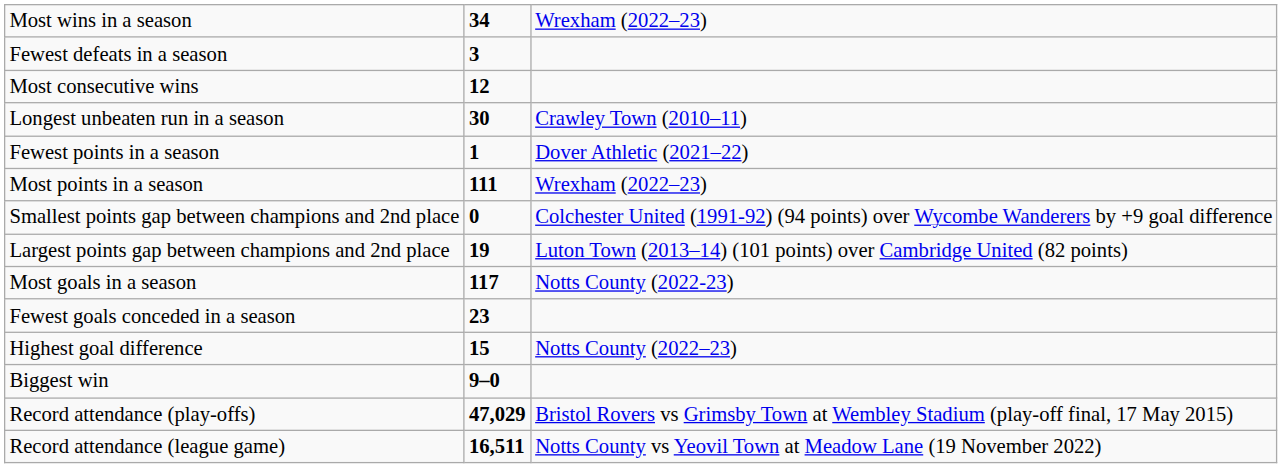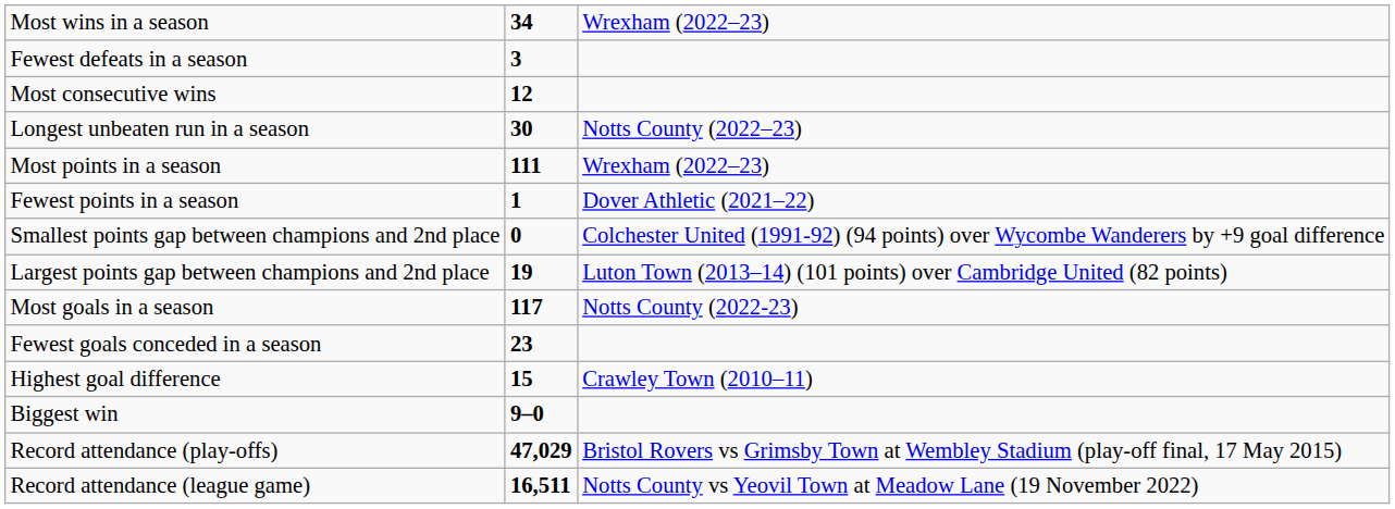 <table class="wikitable">
 <tr>
 <td>Most wins in a season</td>
 <td><strong>34</strong></td>
 <td><a href='#'>Wrexham</a> (<a href='#'>2022–23</a>)</td>
 </tr>
 <tr>
 <td>Fewest defeats in a season</td>
 <td><strong> 3</strong></td>
 <td></td>
 </tr>
 <tr>
 <td>Most consecutive wins</td>
 <td><strong> 12</strong></td>
 <td></td>
 </tr>
 <tr>
 <td>Longest unbeaten run in a season</td>
 <td><strong> 30</strong></td>
-<td><a href='#'>Crawley Town</a> (<a href='#'>2010–11</a>)</td>
+<td><a href='#'>Notts County</a> (<a href='#'>2022–23</a>)</td>
+</tr>
+<tr>
+<td>Most points in a season</td>
+<td><strong> 111</strong></td>
+<td><a href='#'>Wrexham</a> (<a href='#'>2022–23</a>)</td>
 </tr>
 <tr>
 <td>Fewest points in a season</td>
 <td><strong> 1</strong></td>
 <td><a href='#'>Dover Athletic</a> (<a href='#'>2021–22</a>)</td>
-</tr>
-<tr>
-<td>Most points in a season</td>
-<td><strong> 111</strong></td>
-<td><a href='#'>Wrexham</a> (<a href='#'>2022–23</a>)</td>
 </tr>
 <tr>
 <td>Smallest points gap between champions and 2nd place</td>
 <td><strong> 0</strong></td>
 <td><a href='#'>Colchester United</a> (<a href='#'>1991-92</a>) (94 points) over <a href='#'>Wycombe Wanderers</a> by +9 goal difference</td>
 </tr>
 <tr>
 <td>Largest points gap between champions and 2nd place</td>
 <td><strong> 19</strong></td>
 <td><a href='#'>Luton Town</a> (<a href='#'>2013–14</a>) (101 points) over <a href='#'>Cambridge United</a> (82 points)</td>
 </tr>
 <tr>
 <td>Most goals in a season</td>
 <td><strong> 117</strong></td>
 <td><a href='#'>Notts County</a> (<a href='#'>2022-23</a>)</td>
 </tr>
 <tr>
 <td>Fewest goals conceded in a season</td>
 <td><strong> 23</strong></td>
 <td></td>
 </tr>
 <tr>
 <td>Highest goal difference</td>
 <td><strong> 15</strong></td>
-<td><a href='#'>Notts County</a> (<a href='#'>2022–23</a>)</td>
+<td><a href='#'>Crawley Town</a> (<a href='#'>2010–11</a>)</td>
 </tr>
 <tr>
 <td>Biggest win</td>
 <td><strong> 9–0</strong></td>
 <td></td>
 </tr>
 <tr>
 <td>Record attendance (play-offs)</td>
 <td><strong>47,029</strong></td>
 <td><a href='#'>Bristol Rovers</a> vs <a href='#'>Grimsby Town</a> at <a href='#'>Wembley Stadium</a> (play-off final, 17 May 2015)</td>
 </tr>
 <tr>
 <td>Record attendance (league game)</td>
 <td><strong>16,511</strong></td>
 <td><a href='#'>Notts County</a> vs <a href='#'>Yeovil Town</a> at <a href='#'>Meadow Lane</a> (19 November 2022)</td>
 </tr>
 </table>
